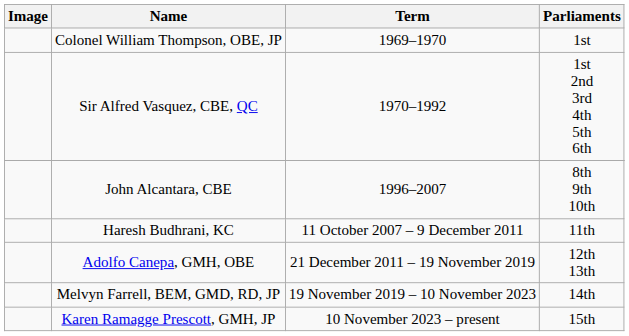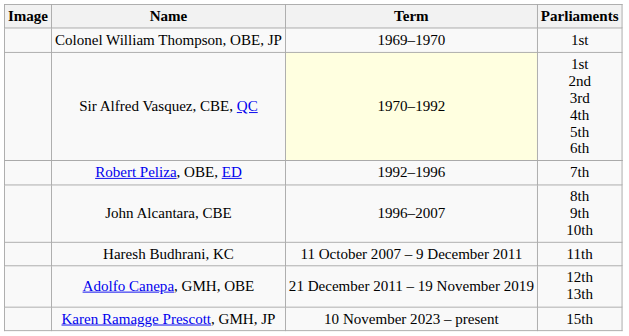 <table class="wikitable" style="text-align:center">
 <tr>
 <th>Image</th>
 <th>Name</th>
 <th>Term</th>
 <th>Parliaments</th>
 </tr>
 <tr>
 <td></td>
 <td>Colonel William Thompson, OBE, JP</td>
 <td>1969–1970</td>
 <td>1st</td>
 </tr>
 <tr>
 <td></td>
 <td>Sir Alfred Vasquez, CBE, <a href='#'>QC</a></td>
-<td>1970–1992</td>
+<td style="background: lightyellow;">1970–1992</td>
 <td>1st<br>2nd<br>3rd<br>4th<br>5th<br>6th</td>
 </tr>
 <tr>
+</tr>
+<tr>
+<td></td>
+<td><a href='#'>Robert Peliza</a>, OBE, <a href='#'>ED</a></td>
+<td>1992–1996</td>
+<td>7th</td>
 </tr>
 <tr>
 <td></td>
 <td>John Alcantara, CBE</td>
 <td>1996–2007</td>
 <td>8th<br>9th<br>10th</td>
 </tr>
 <tr>
 <td></td>
 <td>Haresh Budhrani, KC</td>
 <td>11 October 2007 – 9 December 2011</td>
 <td>11th</td>
 </tr>
 <tr>
 <td></td>
 <td><a href='#'>Adolfo Canepa</a>, GMH, OBE</td>
 <td>21 December 2011 – 19 November 2019</td>
 <td>12th<br>13th</td>
 </tr>
 <tr>
 <td></td>
-<td>Melvyn Farrell, BEM, GMD, RD, JP</td>
-<td>19 November 2019 – 10 November 2023</td>
-<td>14th</td>
-</tr>
-<tr>
-<td></td>
 <td><a href='#'>Karen Ramagge Prescott</a>, GMH, JP</td>
 <td>10 November 2023 – present</td>
 <td>15th</td>
 </tr>
 </table>
